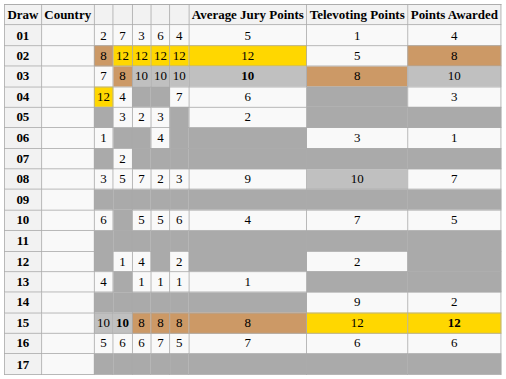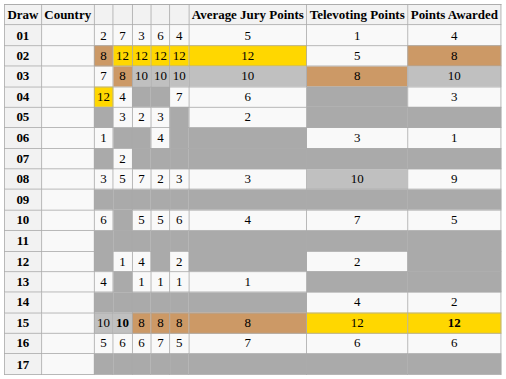 <table class="sortable wikitable collapsible plainrowheaders" style="text-align:center;">
 <tr>
 </tr>
 <tr>
 <th scope="col">Draw</th>
 <th scope="col">Country</th>
 <th scope="col"><small></small></th>
 <th scope="col"><small></small></th>
 <th scope="col"><small></small></th>
 <th scope="col"><small></small></th>
 <th scope="col"><small></small></th>
 <th scope="col">Average Jury Points</th>
 <th scope="col">Televoting Points</th>
 <th scope="col">Points Awarded</th>
 </tr>
 <tr>
 <th scope="row" style="text-align:center;">01</th>
 <td style="text-align:left;"></td>
 <td>2</td>
 <td>7</td>
 <td>3</td>
 <td>6</td>
 <td>4</td>
 <td>5</td>
 <td>1</td>
 <td>4</td>
 </tr>
 <tr>
 <th scope="row" style="text-align:center;">02</th>
 <td style="text-align:left;"></td>
 <td style="background:#CC9966;">8</td>
 <td style="background:gold;">12</td>
 <td style="background:gold;">12</td>
 <td style="background:gold;">12</td>
 <td style="background:gold;">12</td>
 <td style="background:gold;">12</td>
 <td>5</td>
 <td style="background:#CC9966;">8</td>
 </tr>
 <tr>
 <th scope="row" style="text-align:center;">03</th>
 <td style="text-align:left;"></td>
 <td>7</td>
 <td style="background:#CC9966;">8</td>
 <td style="background:silver;">10</td>
 <td style="background:silver;">10</td>
 <td style="background:silver;">10</td>
-<td style="background:silver;"><strong>10</strong></td>
+<td style="background:silver;">10</td>
 <td style="background:#CC9966;">8</td>
 <td style="background:silver;">10</td>
 </tr>
 <tr>
 <th scope="row" style="text-align:center;">04</th>
 <td style="text-align:left;"></td>
 <td style="background:gold;">12</td>
 <td>4</td>
 <td style="background:#AAAAAA;"></td>
 <td style="background:#AAAAAA;"></td>
 <td>7</td>
 <td>6</td>
 <td style="background:#AAAAAA;"></td>
 <td>3</td>
 </tr>
 <tr>
 <th scope="row" style="text-align:center;">05</th>
 <td style="text-align:left;"></td>
 <td style="background:#AAAAAA;"></td>
 <td>3</td>
 <td>2</td>
 <td>3</td>
 <td style="background:#AAAAAA;"></td>
 <td>2</td>
 <td style="background:#AAAAAA;"></td>
 <td style="background:#AAAAAA;"></td>
 </tr>
 <tr>
 <th scope="row" style="text-align:center;">06</th>
 <td style="text-align:left;"></td>
 <td>1</td>
 <td style="background:#AAAAAA;"></td>
 <td style="background:#AAAAAA;"></td>
 <td>4</td>
 <td style="background:#AAAAAA;"></td>
 <td style="background:#AAAAAA;"></td>
 <td>3</td>
 <td>1</td>
 </tr>
 <tr>
 <th scope="row" style="text-align:center;">07</th>
 <td style="text-align:left;"></td>
 <td style="background:#AAAAAA;"></td>
 <td>2</td>
 <td style="background:#AAAAAA;"></td>
 <td style="background:#AAAAAA;"></td>
 <td style="background:#AAAAAA;"></td>
 <td style="background:#AAAAAA;"></td>
 <td style="background:#AAAAAA;"></td>
 <td style="background:#AAAAAA;"></td>
 </tr>
 <tr>
 <th scope="row" style="text-align:center;">08</th>
 <td style="text-align:left;"></td>
 <td>3</td>
 <td>5</td>
 <td>7</td>
 <td>2</td>
 <td>3</td>
+<td>3</td>
+<td style="background:silver;">10</td>
 <td>9</td>
-<td style="background:silver;">10</td>
-<td>7</td>
 </tr>
 <tr>
 <th scope="row" style="text-align:center;">09</th>
 <td style="text-align:left;"></td>
 <td style="background:#AAAAAA;"></td>
 <td style="background:#AAAAAA;"></td>
 <td style="background:#AAAAAA;"></td>
 <td style="background:#AAAAAA;"></td>
 <td style="background:#AAAAAA;"></td>
 <td style="background:#AAAAAA;"></td>
 <td style="background:#AAAAAA;"></td>
 <td style="background:#AAAAAA;"></td>
 </tr>
 <tr>
 <th scope="row" style="text-align:center;">10</th>
 <td style="text-align:left;"></td>
 <td>6</td>
 <td style="background:#AAAAAA;"></td>
 <td>5</td>
 <td>5</td>
 <td>6</td>
 <td>4</td>
 <td>7</td>
 <td>5</td>
 </tr>
 <tr class="sortbottom">
 <th scope="row" style="text-align:center;">11</th>
 <td style="text-align:left;"></td>
 <td style="background:#AAAAAA;"></td>
 <td style="background:#AAAAAA;"></td>
 <td style="background:#AAAAAA;"></td>
 <td style="background:#AAAAAA;"></td>
 <td style="background:#AAAAAA;"></td>
 <td style="background:#AAAAAA;"></td>
 <td style="background:#AAAAAA;"></td>
 <td style="background:#AAAAAA;"></td>
 </tr>
 <tr>
 <th scope="row" style="text-align:center;">12</th>
 <td style="text-align:left;"></td>
 <td style="background:#AAAAAA;"></td>
 <td>1</td>
 <td>4</td>
 <td style="background:#AAAAAA;"></td>
 <td>2</td>
 <td style="background:#AAAAAA;"></td>
 <td>2</td>
 <td style="background:#AAAAAA;"></td>
 </tr>
 <tr>
 <th scope="row" style="text-align:center;">13</th>
 <td style="text-align:left;"></td>
 <td>4</td>
 <td style="background:#AAAAAA;"></td>
 <td>1</td>
 <td>1</td>
 <td>1</td>
 <td>1</td>
 <td style="background:#AAAAAA;"></td>
 <td style="background:#AAAAAA;"></td>
 </tr>
 <tr>
 <th scope="row" style="text-align:center;">14</th>
 <td style="text-align:left;"></td>
 <td style="background:#AAAAAA;"></td>
 <td style="background:#AAAAAA;"></td>
 <td style="background:#AAAAAA;"></td>
 <td style="background:#AAAAAA;"></td>
 <td style="background:#AAAAAA;"></td>
 <td style="background:#AAAAAA;"></td>
-<td>9</td>
+<td>4</td>
 <td>2</td>
 </tr>
 <tr>
 <th scope="row" style="text-align:center;">15</th>
 <td style="text-align:left;"></td>
 <td style="background:silver;">10</td>
 <td style="background:silver;"><strong>10</strong></td>
 <td style="background:#CC9966;">8</td>
 <td style="background:#CC9966;">8</td>
 <td style="background:#CC9966;">8</td>
 <td style="background:#CC9966;">8</td>
 <td style="background:gold;">12</td>
 <td style="background:gold;"><strong>12</strong></td>
 </tr>
 <tr>
 <th scope="row" style="text-align:center;">16</th>
 <td style="text-align:left;"></td>
 <td>5</td>
 <td>6</td>
 <td>6</td>
 <td>7</td>
 <td>5</td>
 <td>7</td>
 <td>6</td>
 <td>6</td>
 </tr>
 <tr>
 <th scope="row" style="text-align:center;">17</th>
 <td style="text-align:left;"></td>
 <td style="background:#AAAAAA;"></td>
 <td style="background:#AAAAAA;"></td>
 <td style="background:#AAAAAA;"></td>
 <td style="background:#AAAAAA;"></td>
 <td style="background:#AAAAAA;"></td>
 <td style="background:#AAAAAA;"></td>
 <td style="background:#AAAAAA;"></td>
 <td style="background:#AAAAAA;"></td>
 </tr>
 </table>
